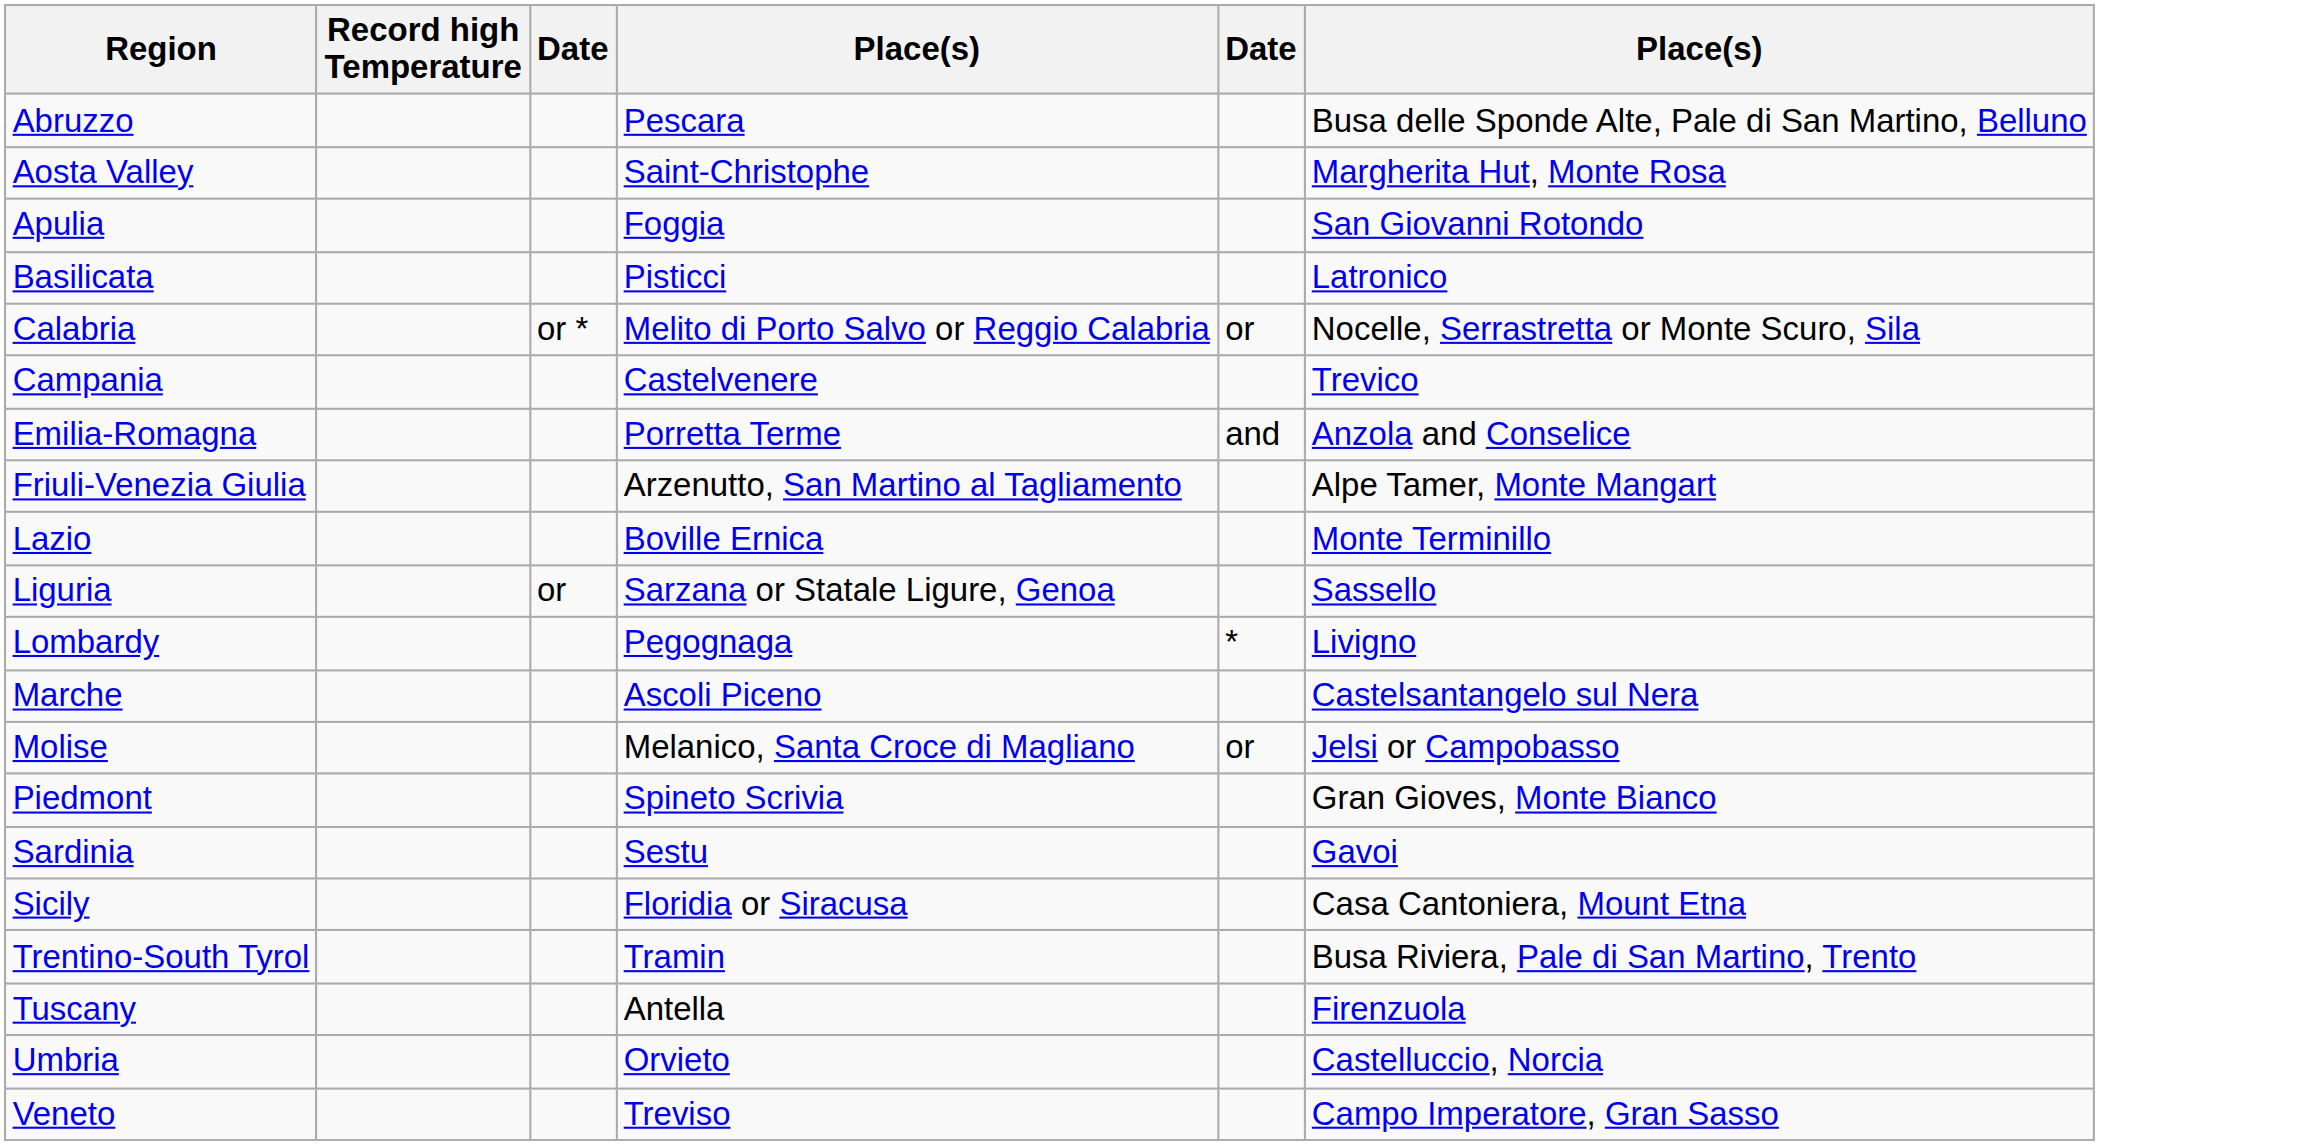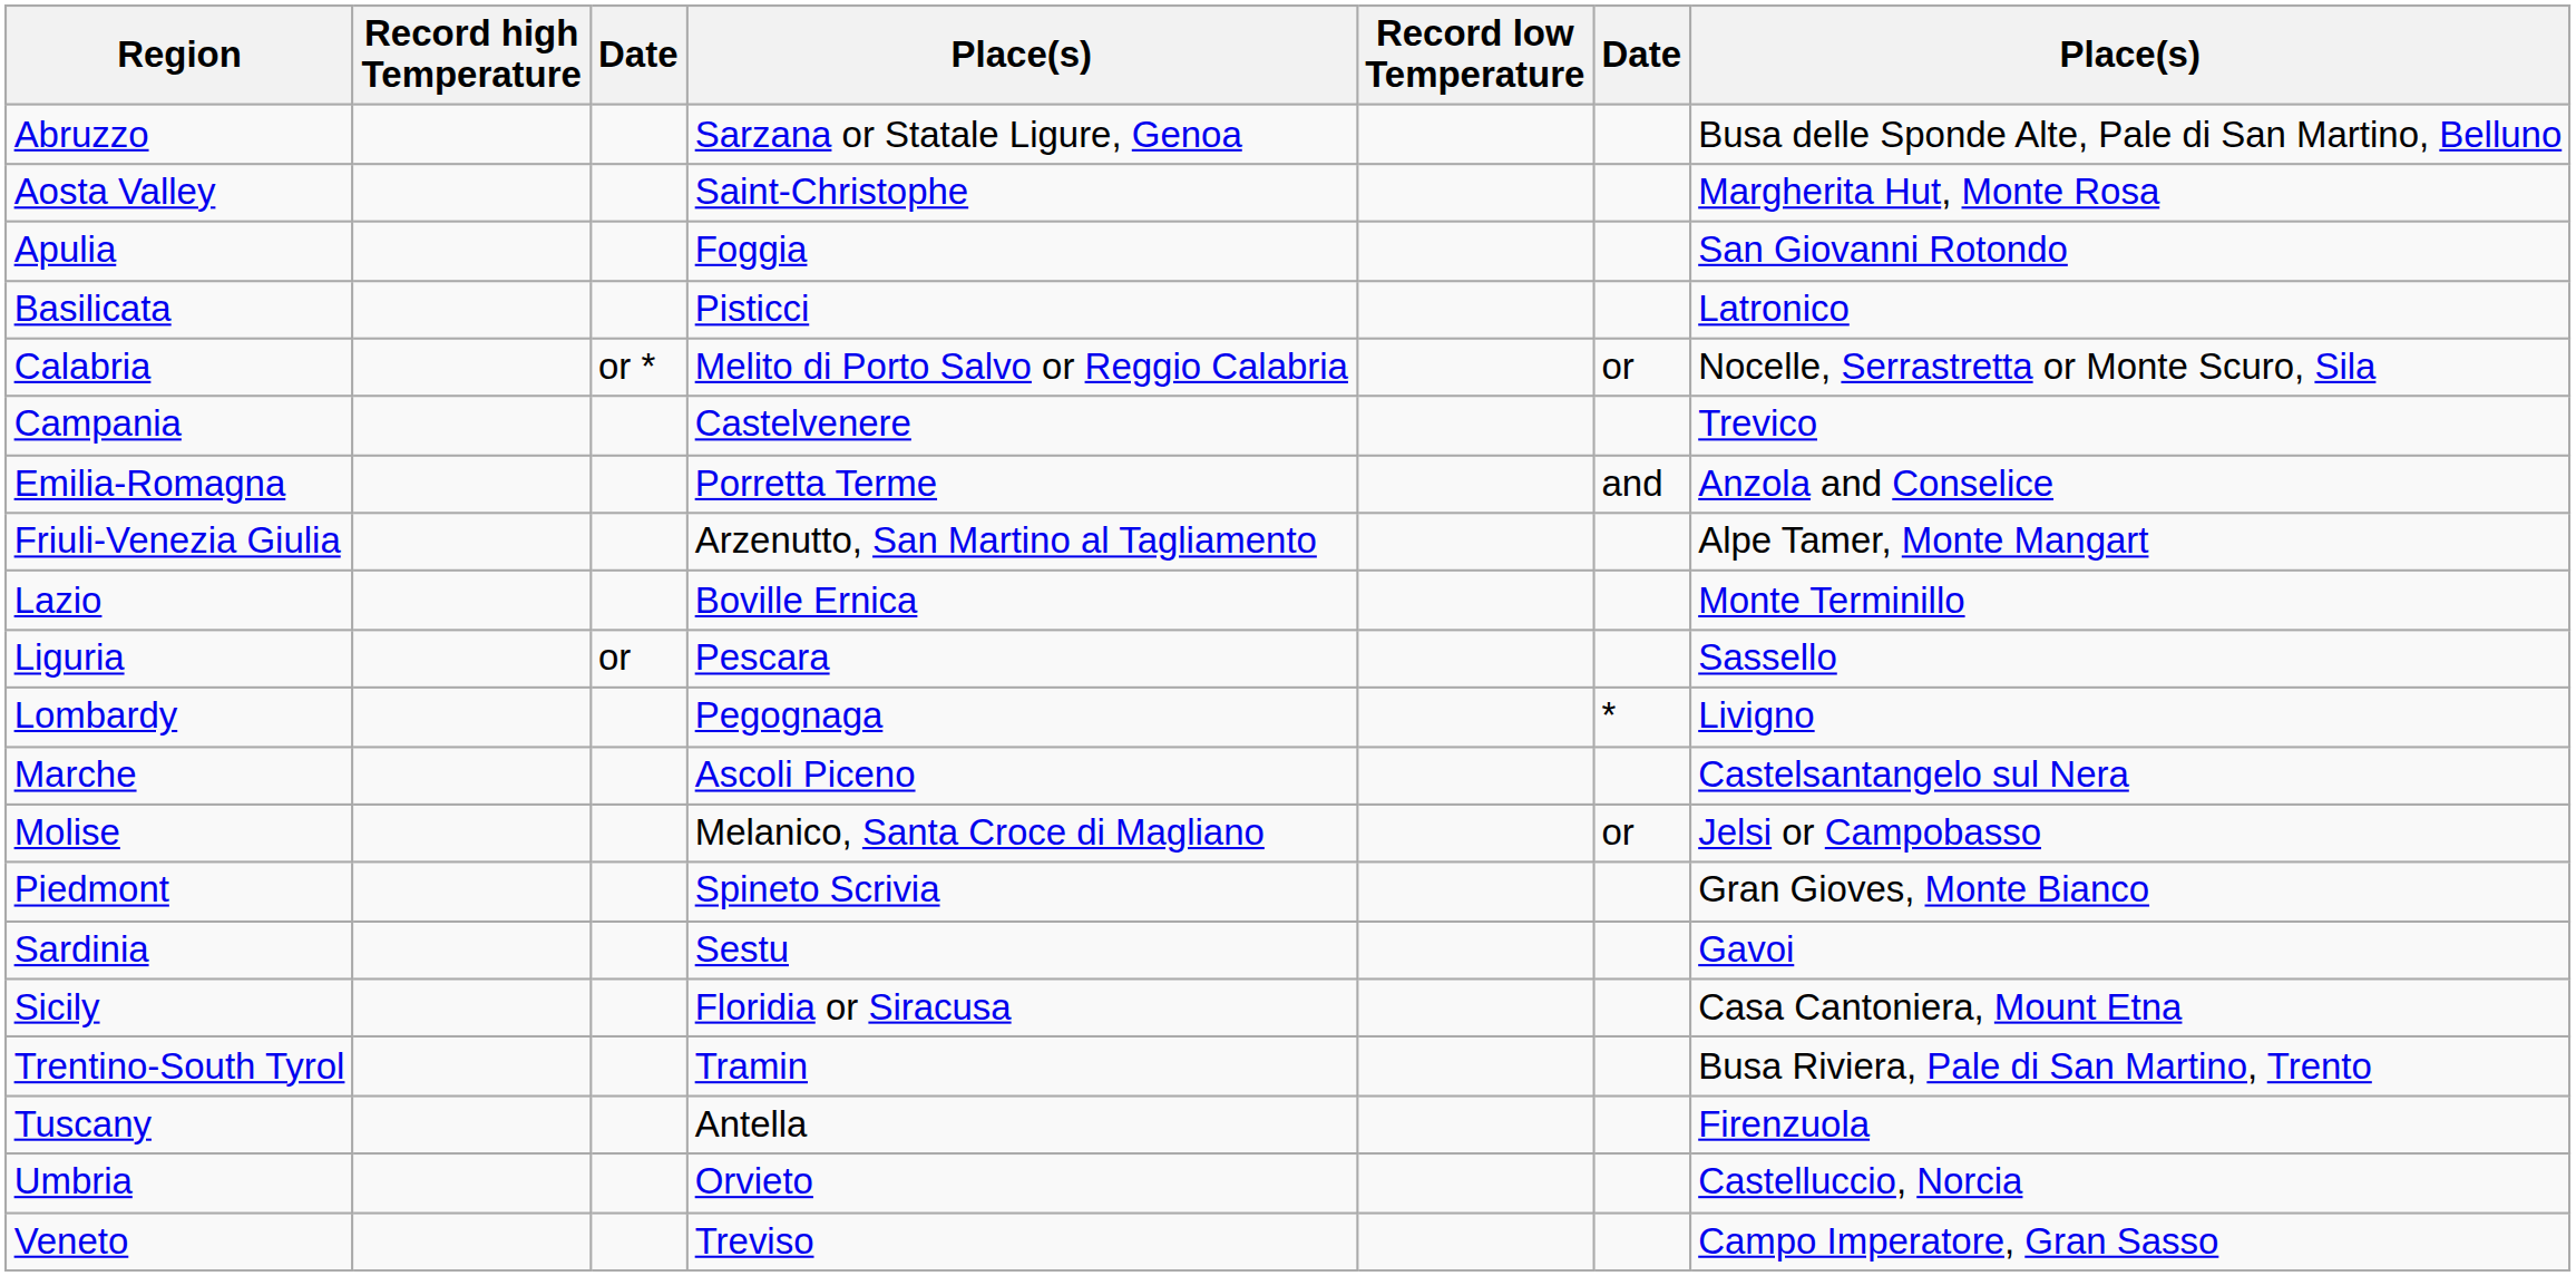 <table class="wikitable sortable">
 <tr>
 <th>Region</th>
 <th>Record high <br> Temperature</th>
 <th>Date</th>
 <th>Place(s)</th>
+<th>Record low <br> Temperature</th>
 <th>Date</th>
 <th>Place(s)</th>
 </tr>
 <tr>
 <td><a href='#'>Abruzzo</a></td>
 <td></td>
 <td></td>
-<td><a href='#'>Pescara</a></td>
+<td><a href='#'>Sarzana</a> or Statale Ligure, <a href='#'>Genoa</a></td>
+<td></td>
 <td></td>
 <td>Busa delle Sponde Alte, Pale di San Martino, <a href='#'>Belluno</a></td>
 </tr>
 <tr>
 <td><a href='#'>Aosta Valley</a></td>
 <td></td>
 <td></td>
 <td><a href='#'>Saint-Christophe</a></td>
 <td></td>
+<td></td>
 <td><a href='#'>Margherita Hut</a>, <a href='#'>Monte Rosa</a></td>
 </tr>
 <tr>
 <td><a href='#'>Apulia</a></td>
 <td></td>
 <td></td>
 <td><a href='#'>Foggia</a></td>
+<td></td>
 <td></td>
 <td><a href='#'>San Giovanni Rotondo</a></td>
 </tr>
 <tr>
 <td><a href='#'>Basilicata</a></td>
 <td></td>
 <td></td>
 <td><a href='#'>Pisticci</a></td>
 <td></td>
+<td></td>
 <td><a href='#'>Latronico</a></td>
 </tr>
 <tr>
 <td><a href='#'>Calabria</a></td>
 <td></td>
 <td> or *</td>
 <td><a href='#'>Melito di Porto Salvo</a> or <a href='#'>Reggio Calabria</a></td>
+<td></td>
 <td> or </td>
 <td>Nocelle, <a href='#'>Serrastretta</a> or Monte Scuro, <a href='#'>Sila</a></td>
 </tr>
 <tr>
 <td><a href='#'>Campania</a></td>
 <td></td>
 <td></td>
 <td><a href='#'>Castelvenere</a></td>
 <td></td>
+<td></td>
 <td><a href='#'>Trevico</a></td>
 </tr>
 <tr>
 <td><a href='#'>Emilia-Romagna</a></td>
 <td></td>
 <td></td>
 <td><a href='#'>Porretta Terme</a></td>
+<td></td>
 <td> and </td>
 <td><a href='#'>Anzola</a> and <a href='#'>Conselice</a></td>
 </tr>
 <tr>
 <td><a href='#'>Friuli-Venezia Giulia</a></td>
 <td></td>
 <td></td>
 <td>Arzenutto, <a href='#'>San Martino al Tagliamento</a></td>
 <td></td>
+<td></td>
 <td>Alpe Tamer, <a href='#'>Monte Mangart</a></td>
 </tr>
 <tr>
 <td><a href='#'>Lazio</a></td>
 <td></td>
 <td></td>
 <td><a href='#'>Boville Ernica</a></td>
 <td></td>
+<td></td>
 <td><a href='#'>Monte Terminillo</a></td>
 </tr>
 <tr>
 <td><a href='#'>Liguria</a></td>
 <td></td>
 <td> or </td>
-<td><a href='#'>Sarzana</a> or Statale Ligure, <a href='#'>Genoa</a></td>
+<td><a href='#'>Pescara</a></td>
+<td></td>
 <td></td>
 <td><a href='#'>Sassello</a></td>
 </tr>
 <tr>
 <td><a href='#'>Lombardy</a></td>
 <td></td>
 <td></td>
 <td><a href='#'>Pegognaga</a></td>
+<td></td>
 <td>*</td>
 <td><a href='#'>Livigno</a></td>
 </tr>
 <tr>
 <td><a href='#'>Marche</a></td>
 <td></td>
 <td></td>
 <td><a href='#'>Ascoli Piceno</a></td>
 <td></td>
+<td></td>
 <td><a href='#'>Castelsantangelo sul Nera</a></td>
 </tr>
 <tr>
 <td><a href='#'>Molise</a></td>
 <td></td>
 <td></td>
 <td>Melanico, <a href='#'>Santa Croce di Magliano</a></td>
+<td></td>
 <td> or </td>
 <td><a href='#'>Jelsi</a> or <a href='#'>Campobasso</a></td>
 </tr>
 <tr>
 <td><a href='#'>Piedmont</a></td>
 <td></td>
 <td></td>
 <td><a href='#'>Spineto Scrivia</a></td>
 <td></td>
+<td></td>
 <td>Gran Gioves, <a href='#'>Monte Bianco</a></td>
 </tr>
 <tr>
 <td><a href='#'>Sardinia</a></td>
 <td></td>
 <td></td>
 <td><a href='#'>Sestu</a></td>
+<td></td>
 <td></td>
 <td><a href='#'>Gavoi</a></td>
 </tr>
 <tr>
 <td><a href='#'>Sicily</a></td>
 <td></td>
 <td></td>
 <td><a href='#'>Floridia</a> or <a href='#'>Siracusa</a></td>
 <td></td>
+<td></td>
 <td>Casa Cantoniera, <a href='#'>Mount Etna</a></td>
 </tr>
 <tr>
 <td><a href='#'>Trentino-South Tyrol</a></td>
 <td></td>
 <td></td>
 <td><a href='#'>Tramin</a></td>
+<td></td>
 <td></td>
 <td>Busa Riviera, <a href='#'>Pale di San Martino</a>, <a href='#'>Trento</a></td>
 </tr>
 <tr>
 <td><a href='#'>Tuscany</a></td>
 <td></td>
 <td></td>
 <td>Antella</td>
 <td></td>
+<td></td>
 <td><a href='#'>Firenzuola</a></td>
 </tr>
 <tr>
 <td><a href='#'>Umbria</a></td>
 <td></td>
 <td></td>
 <td><a href='#'>Orvieto</a></td>
+<td></td>
 <td></td>
 <td><a href='#'>Castelluccio</a>, <a href='#'>Norcia</a></td>
 </tr>
 <tr>
 <td><a href='#'>Veneto</a></td>
 <td></td>
 <td></td>
 <td><a href='#'>Treviso</a></td>
 <td></td>
+<td></td>
 <td><a href='#'>Campo Imperatore</a>, <a href='#'>Gran Sasso</a></td>
 </tr>
 </table>
